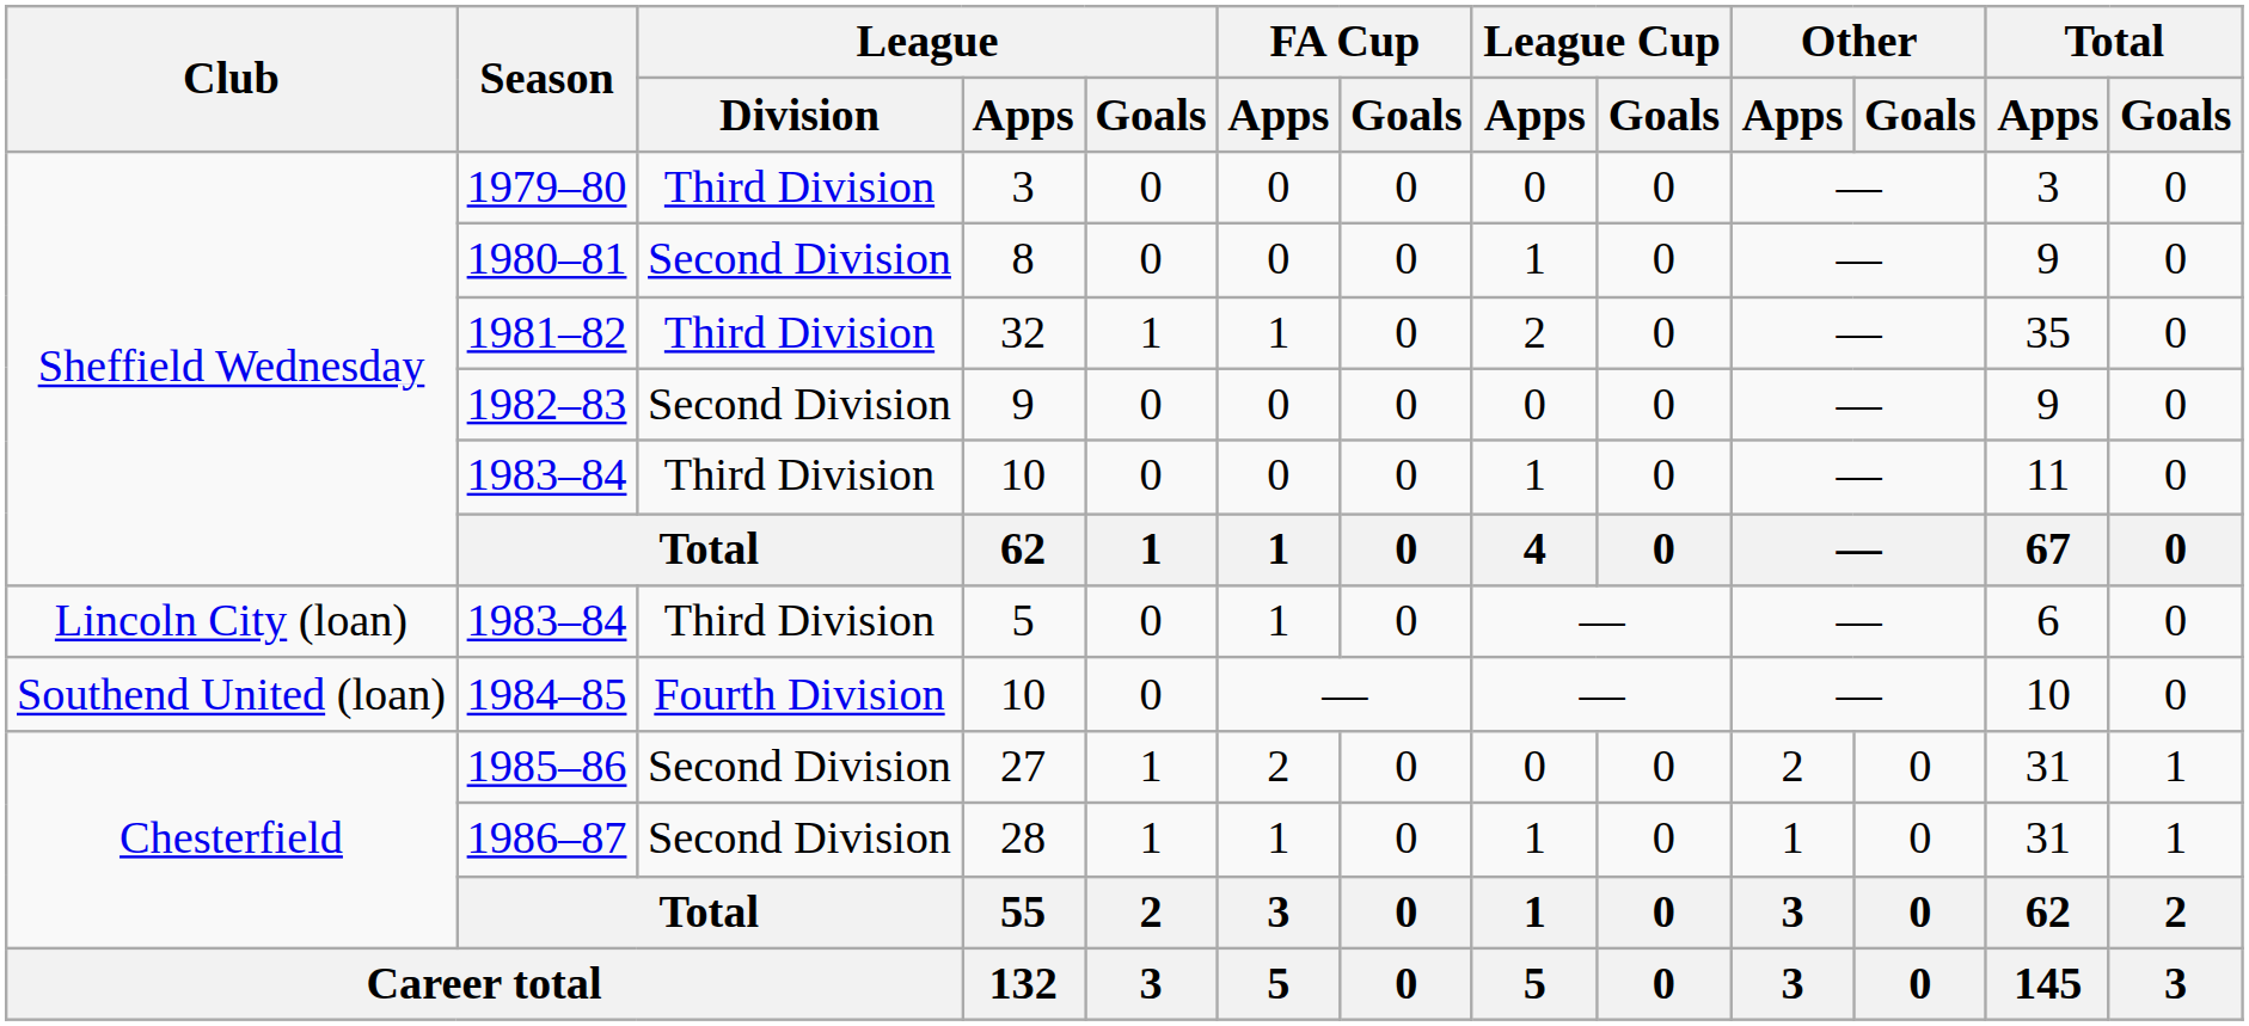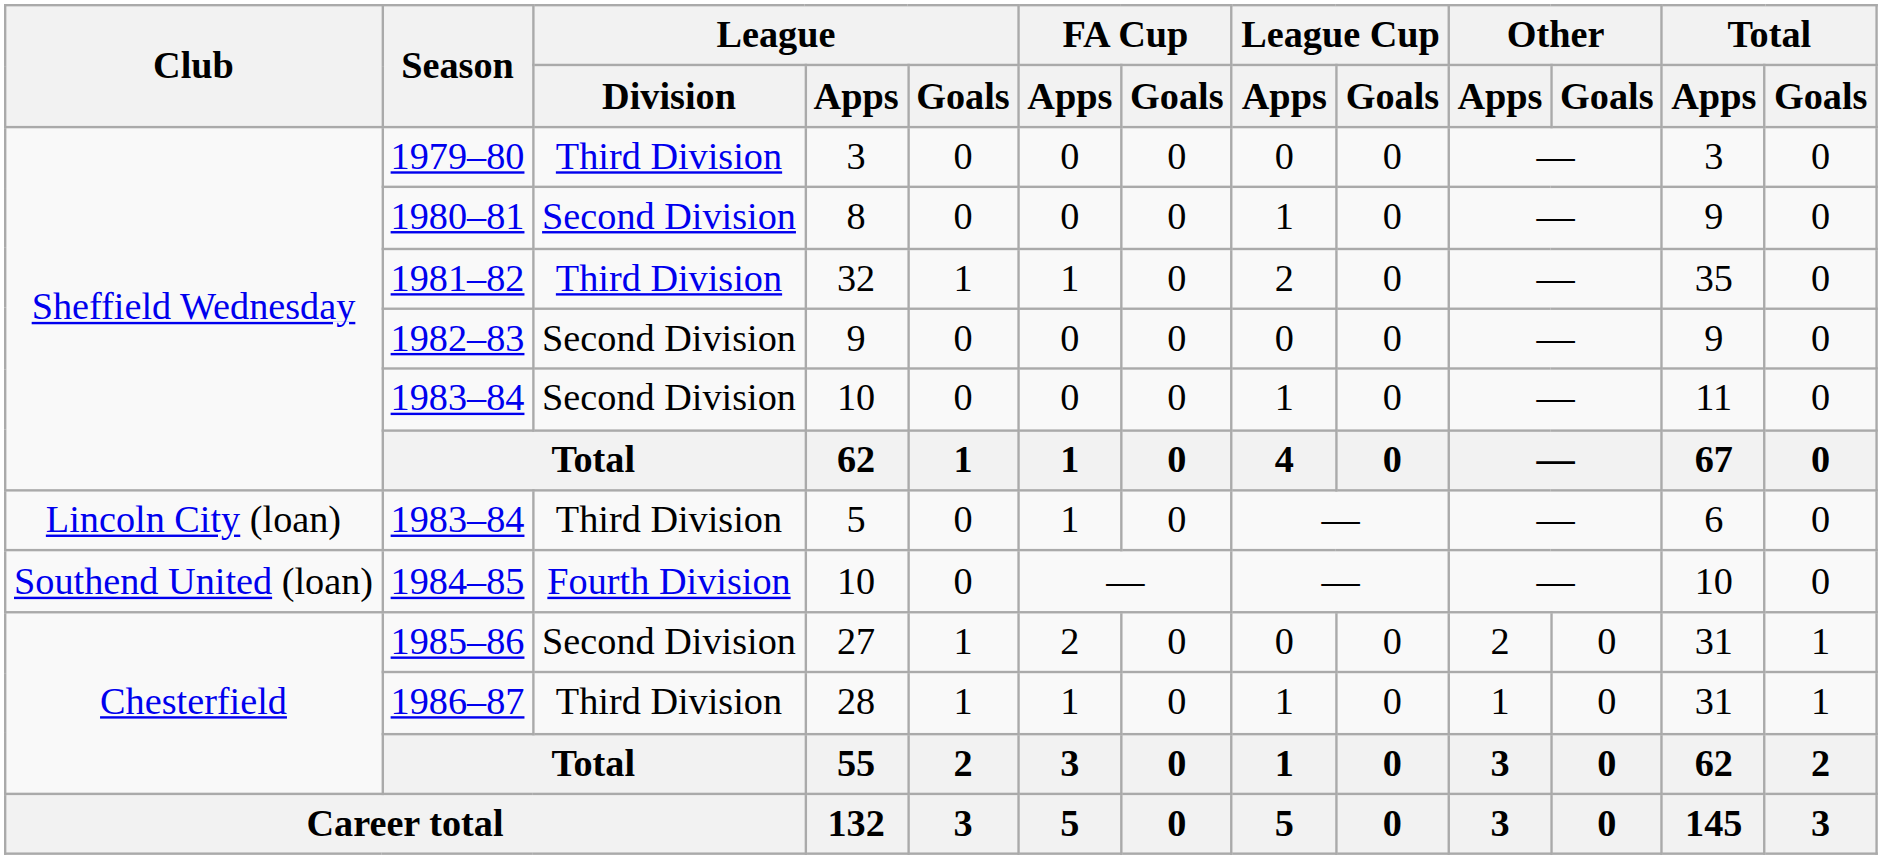 <table class="wikitable" style="text-align: center;">
 <tr>
 <th rowspan="2">Club</th>
 <th rowspan="2">Season</th>
 <th colspan="3">League</th>
 <th colspan="2">FA Cup</th>
 <th colspan="2">League Cup</th>
 <th colspan="2">Other</th>
 <th colspan="2">Total</th>
 </tr>
 <tr>
 <th>Division</th>
 <th>Apps</th>
 <th>Goals</th>
 <th>Apps</th>
 <th>Goals</th>
 <th>Apps</th>
 <th>Goals</th>
 <th>Apps</th>
 <th>Goals</th>
 <th>Apps</th>
 <th>Goals</th>
 </tr>
 <tr>
 <td rowspan="6"><a href='#'>Sheffield Wednesday</a></td>
 <td><a href='#'>1979–80</a></td>
 <td><a href='#'>Third Division</a></td>
 <td>3</td>
 <td>0</td>
 <td>0</td>
 <td>0</td>
 <td>0</td>
 <td>0</td>
 <td colspan="2">—</td>
 <td>3</td>
 <td>0</td>
 </tr>
 <tr>
 <td><a href='#'>1980–81</a></td>
 <td><a href='#'>Second Division</a></td>
 <td>8</td>
 <td>0</td>
 <td>0</td>
 <td>0</td>
 <td>1</td>
 <td>0</td>
 <td colspan="2">—</td>
 <td>9</td>
 <td>0</td>
 </tr>
 <tr>
 <td><a href='#'>1981–82</a></td>
 <td><a href='#'>Third Division</a></td>
 <td>32</td>
 <td>1</td>
 <td>1</td>
 <td>0</td>
 <td>2</td>
 <td>0</td>
 <td colspan="2">—</td>
 <td>35</td>
 <td>0</td>
 </tr>
 <tr>
 <td><a href='#'>1982–83</a></td>
 <td>Second Division</td>
 <td>9</td>
 <td>0</td>
 <td>0</td>
 <td>0</td>
 <td>0</td>
 <td>0</td>
 <td colspan="2">—</td>
 <td>9</td>
 <td>0</td>
 </tr>
 <tr>
 <td><a href='#'>1983–84</a></td>
-<td>Third Division</td>
+<td>Second Division</td>
 <td>10</td>
 <td>0</td>
 <td>0</td>
 <td>0</td>
 <td>1</td>
 <td>0</td>
 <td colspan="2">—</td>
 <td>11</td>
 <td>0</td>
 </tr>
 <tr>
 <th colspan="2">Total</th>
 <th>62</th>
 <th>1</th>
 <th>1</th>
 <th>0</th>
 <th>4</th>
 <th>0</th>
 <th colspan="2">—</th>
 <th>67</th>
 <th>0</th>
 </tr>
 <tr>
 <td><a href='#'>Lincoln City</a> (loan)</td>
 <td><a href='#'>1983–84</a></td>
 <td>Third Division</td>
 <td>5</td>
 <td>0</td>
 <td>1</td>
 <td>0</td>
 <td colspan="2">—</td>
 <td colspan="2">—</td>
 <td>6</td>
 <td>0</td>
 </tr>
 <tr>
 <td><a href='#'>Southend United</a> (loan)</td>
 <td><a href='#'>1984–85</a></td>
 <td><a href='#'>Fourth Division</a></td>
 <td>10</td>
 <td>0</td>
 <td colspan="2">—</td>
 <td colspan="2">—</td>
 <td colspan="2">—</td>
 <td>10</td>
 <td>0</td>
 </tr>
 <tr>
 <td rowspan="3"><a href='#'>Chesterfield</a></td>
 <td><a href='#'>1985–86</a></td>
 <td>Second Division</td>
 <td>27</td>
 <td>1</td>
 <td>2</td>
 <td>0</td>
 <td>0</td>
 <td>0</td>
 <td>2</td>
 <td>0</td>
 <td>31</td>
 <td>1</td>
 </tr>
 <tr>
 <td><a href='#'>1986–87</a></td>
-<td>Second Division</td>
+<td>Third Division</td>
 <td>28</td>
 <td>1</td>
 <td>1</td>
 <td>0</td>
 <td>1</td>
 <td>0</td>
 <td>1</td>
 <td>0</td>
 <td>31</td>
 <td>1</td>
 </tr>
 <tr>
 <th colspan="2">Total</th>
 <th>55</th>
 <th>2</th>
 <th>3</th>
 <th>0</th>
 <th>1</th>
 <th>0</th>
 <th>3</th>
 <th>0</th>
 <th>62</th>
 <th>2</th>
 </tr>
 <tr>
 <th colspan="3">Career total</th>
 <th>132</th>
 <th>3</th>
 <th>5</th>
 <th>0</th>
 <th>5</th>
 <th>0</th>
 <th>3</th>
 <th>0</th>
 <th>145</th>
 <th>3</th>
 </tr>
 </table>
